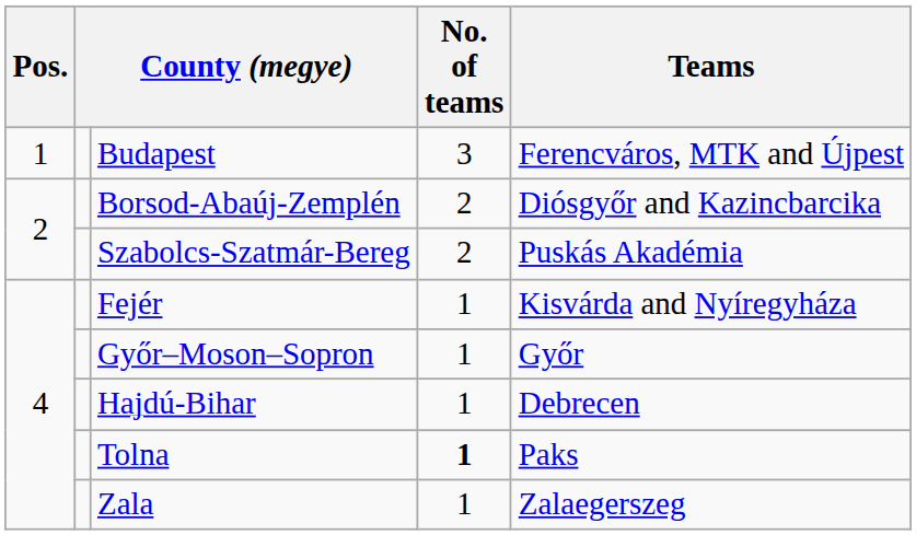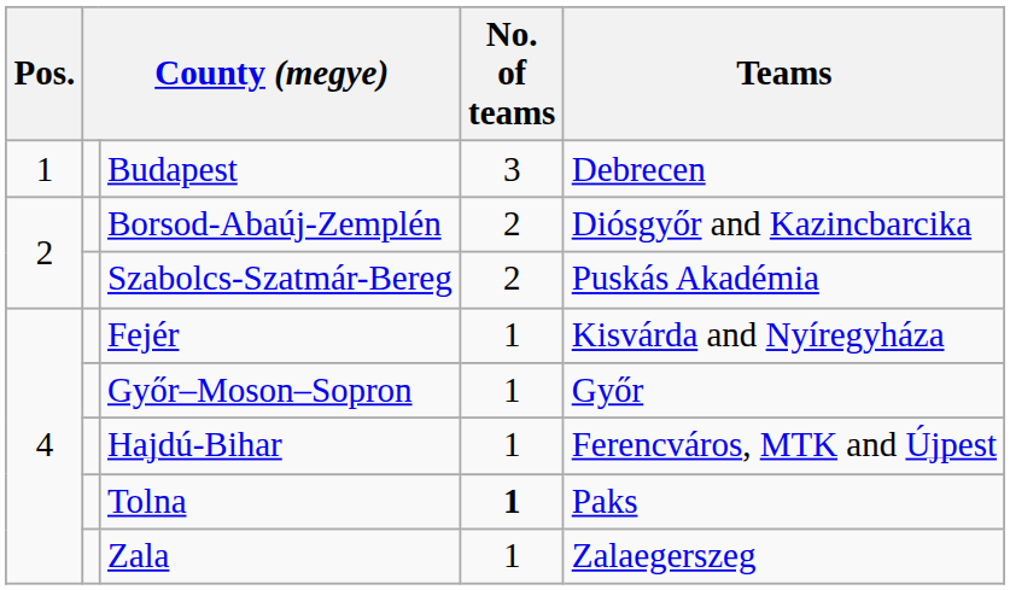 <table class="wikitable" style="float:left;margin-right:2em;">
 <tr>
 <th>Pos.</th>
 <th colspan=2><a href='#'>County</a> <em>(megye)</em></th>
 <th width=30>No. of teams</th>
 <th>Teams</th>
 </tr>
 <tr>
 <td rowspan="1" align="center">1</td>
 <td align=center></td>
 <td><a href='#'>Budapest</a></td>
 <td align="center">3</td>
-<td><a href='#'>Ferencváros</a>, <a href='#'>MTK</a> and <a href='#'>Újpest</a></td>
+<td><a href='#'>Debrecen</a></td>
 </tr>
 <tr>
 <td rowspan="2" align="center">2</td>
 <td align=center></td>
 <td><a href='#'>Borsod-Abaúj-Zemplén</a></td>
 <td align="center">2</td>
 <td><a href='#'>Diósgyőr</a> and <a href='#'>Kazincbarcika</a></td>
 </tr>
 <tr>
 <td align=center></td>
 <td><a href='#'>Szabolcs-Szatmár-Bereg</a></td>
 <td align="center">2</td>
 <td><a href='#'>Puskás Akadémia</a></td>
 </tr>
 <tr>
 <td rowspan="5" align="center">4</td>
 <td align=center></td>
 <td><a href='#'>Fejér</a></td>
 <td align="center">1</td>
 <td><a href='#'>Kisvárda</a> and <a href='#'>Nyíregyháza</a></td>
 </tr>
 <tr>
 <td align=center></td>
 <td><a href='#'>Győr–Moson–Sopron</a></td>
 <td align="center">1</td>
 <td><a href='#'>Győr</a></td>
 </tr>
 <tr>
 <td align=center></td>
 <td><a href='#'>Hajdú-Bihar</a></td>
 <td align="center">1</td>
-<td><a href='#'>Debrecen</a></td>
+<td><a href='#'>Ferencváros</a>, <a href='#'>MTK</a> and <a href='#'>Újpest</a></td>
 </tr>
 <tr>
 <td align=center></td>
 <td><a href='#'>Tolna</a></td>
 <td align="center"><strong>1</strong></td>
 <td><a href='#'>Paks</a></td>
 </tr>
 <tr>
 <td align=center></td>
 <td><a href='#'>Zala</a></td>
 <td align="center">1</td>
 <td><a href='#'>Zalaegerszeg</a></td>
 </tr>
 </table>
